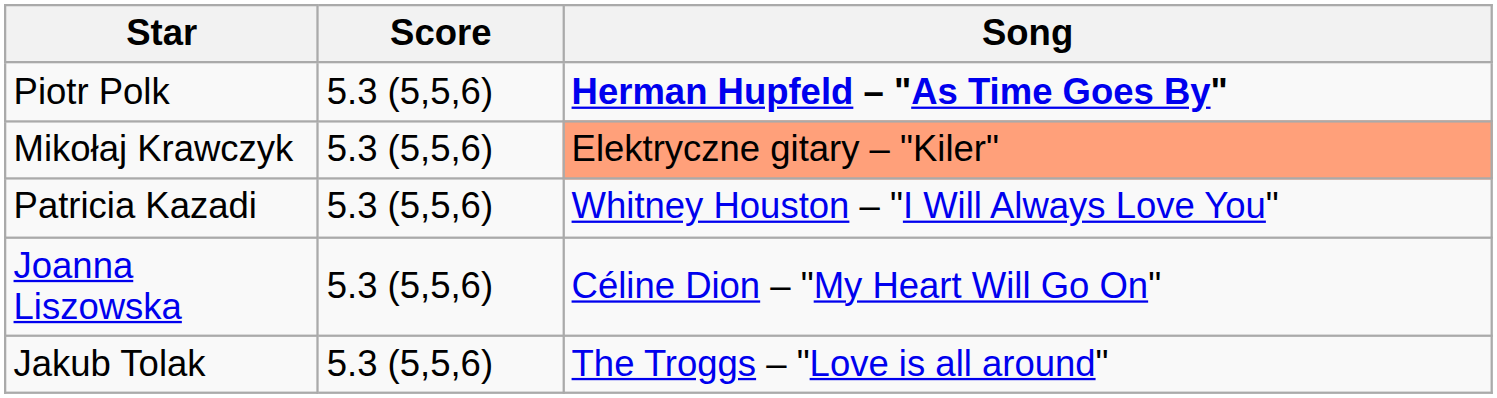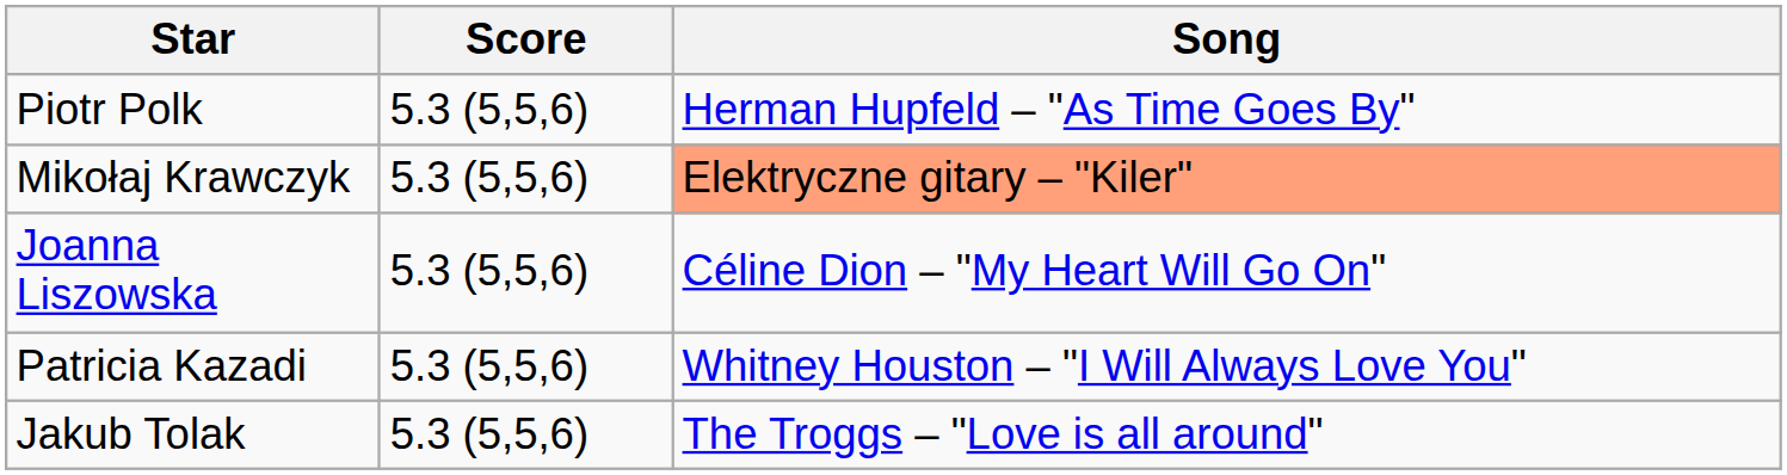 <table class="wikitable">
 <tr>
 <th style="width:130px;">Star</th>
 <th style="width:100px;">Score</th>
 <th style="width:400px;">Song</th>
 </tr>
 <tr>
 <td>Piotr Polk</td>
 <td>5.3 (5,5,6)</td>
-<td><strong><a href='#'>Herman Hupfeld</a> – "<a href='#'>As Time Goes By</a>"</strong></td>
+<td><a href='#'>Herman Hupfeld</a> – "<a href='#'>As Time Goes By</a>"</td>
 </tr>
 <tr>
 <td>Mikołaj Krawczyk</td>
 <td>5.3 (5,5,6)</td>
 <td style="background: lightsalmon;">Elektryczne gitary – "Kiler"</td>
 </tr>
 <tr>
+<td><a href='#'>Joanna Liszowska</a></td>
+<td>5.3 (5,5,6)</td>
+<td><a href='#'>Céline Dion</a> – "<a href='#'>My Heart Will Go On</a>"</td>
+</tr>
+<tr>
 <td>Patricia Kazadi</td>
 <td>5.3 (5,5,6)</td>
 <td><a href='#'>Whitney Houston</a> – "<a href='#'>I Will Always Love You</a>"</td>
-</tr>
-<tr>
-<td><a href='#'>Joanna Liszowska</a></td>
-<td>5.3 (5,5,6)</td>
-<td><a href='#'>Céline Dion</a> – "<a href='#'>My Heart Will Go On</a>"</td>
 </tr>
 <tr>
 <td>Jakub Tolak</td>
 <td>5.3 (5,5,6)</td>
 <td><a href='#'>The Troggs</a> – "<a href='#'>Love is all around</a>"</td>
 </tr>
 </table>
